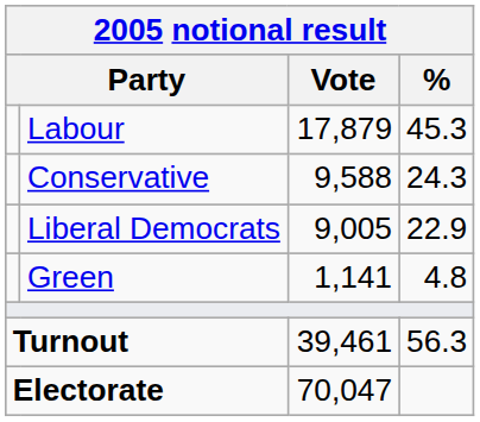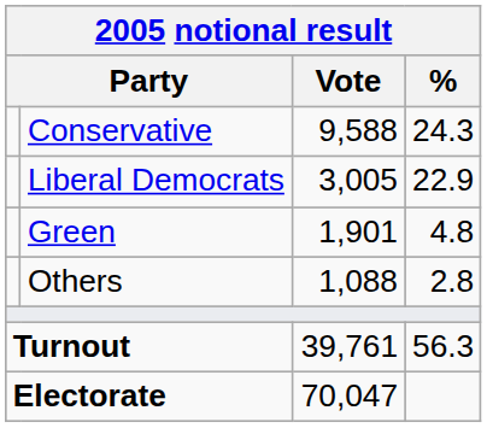 <table class="wikitable">
 <tr>
 <th colspan="4"><a href='#'>2005</a> <a href='#'>notional result</a></th>
 </tr>
 <tr>
 <th bgcolor="#DDDDFF" width="130px" colspan="2">Party</th>
 <th bgcolor="#DDDDFF" width="50px">Vote</th>
 <th bgcolor="#DDDDFF" width="30px">%</th>
 </tr>
 <tr>
 <td></td>
-<td><a href='#'>Labour</a></td>
-<td align=right>17,879</td>
-<td align=right>45.3</td>
-</tr>
-<tr>
-<td></td>
 <td><a href='#'>Conservative</a></td>
 <td align=right>9,588</td>
 <td align=right>24.3</td>
 </tr>
 <tr>
 <td></td>
 <td><a href='#'>Liberal Democrats</a></td>
-<td align=right>9,005</td>
+<td align=right>3,005</td>
 <td align=right>22.9</td>
 </tr>
 <tr>
 <td></td>
 <td><a href='#'>Green</a></td>
-<td align=right>1,141</td>
+<td align=right>1,901</td>
 <td align=right>4.8</td>
+</tr>
+<tr>
+<td></td>
+<td>Others</td>
+<td align=right>1,088</td>
+<td align=right>2.8</td>
 </tr>
 <tr>
 <td colspan="4" bgcolor="#EAECF0"></td>
 </tr>
 <tr>
 <td colspan="2"><strong>Turnout</strong></td>
-<td align=right>39,461</td>
+<td align=right>39,761</td>
 <td align=right>56.3</td>
 </tr>
 <tr>
 <td colspan="2"><strong>Electorate</strong></td>
 <td align=right>70,047</td>
 </tr>
 </table>
